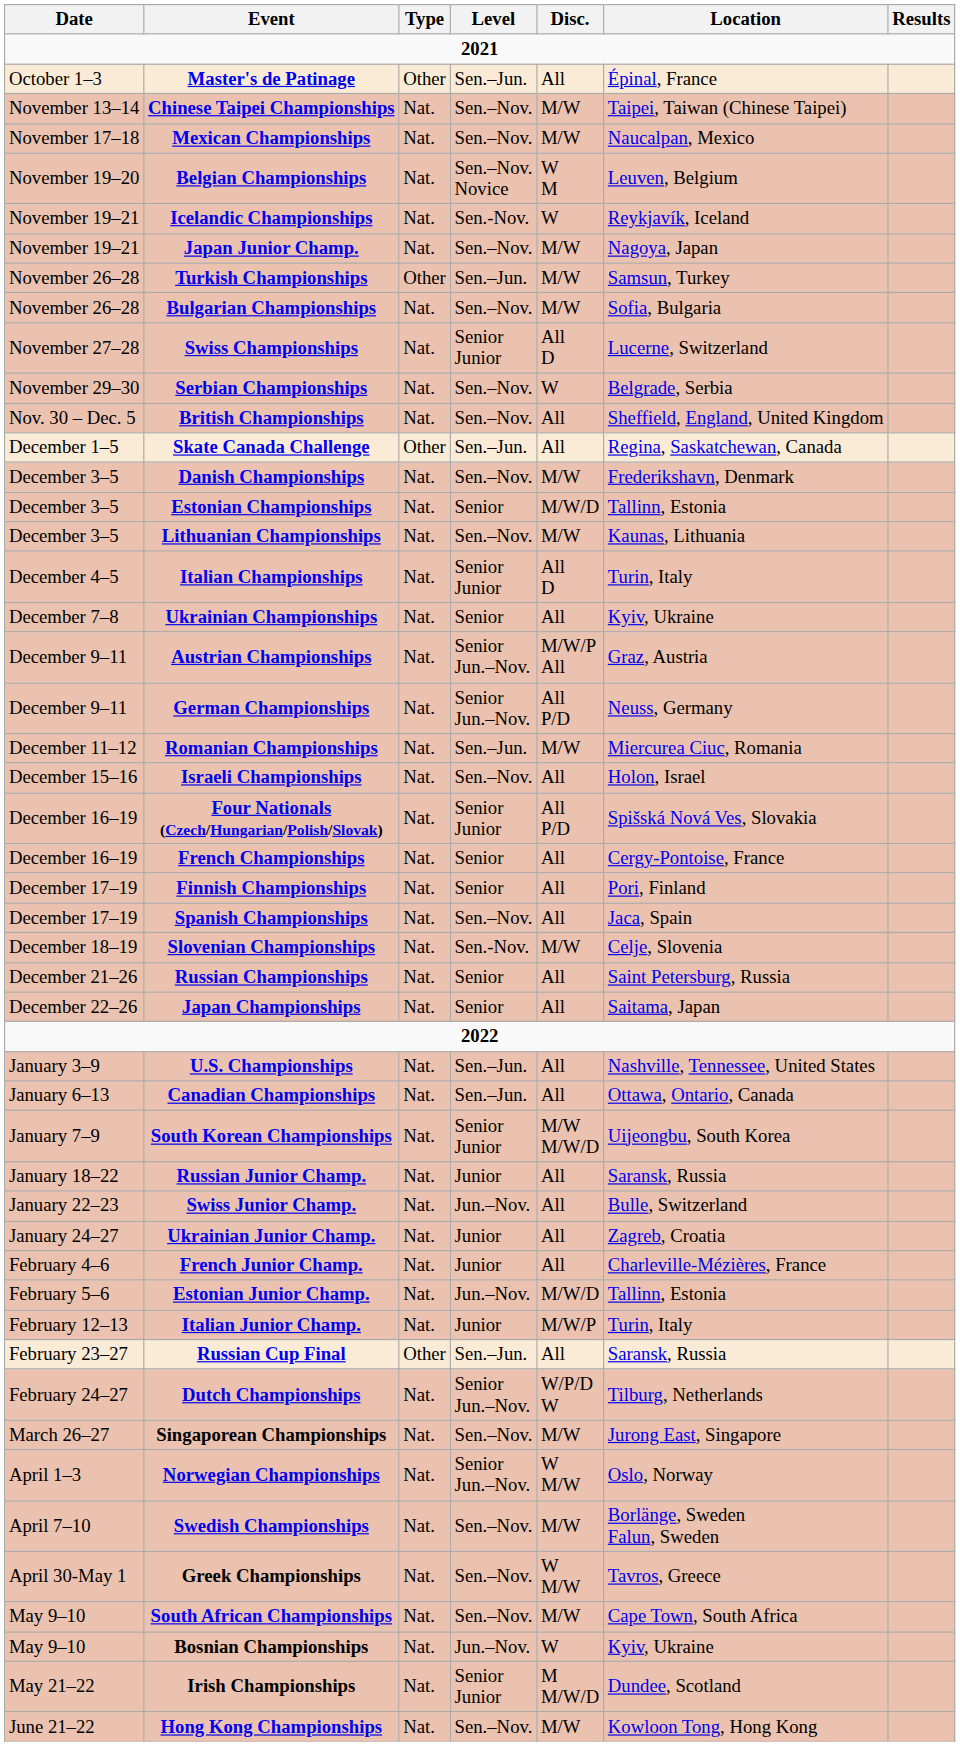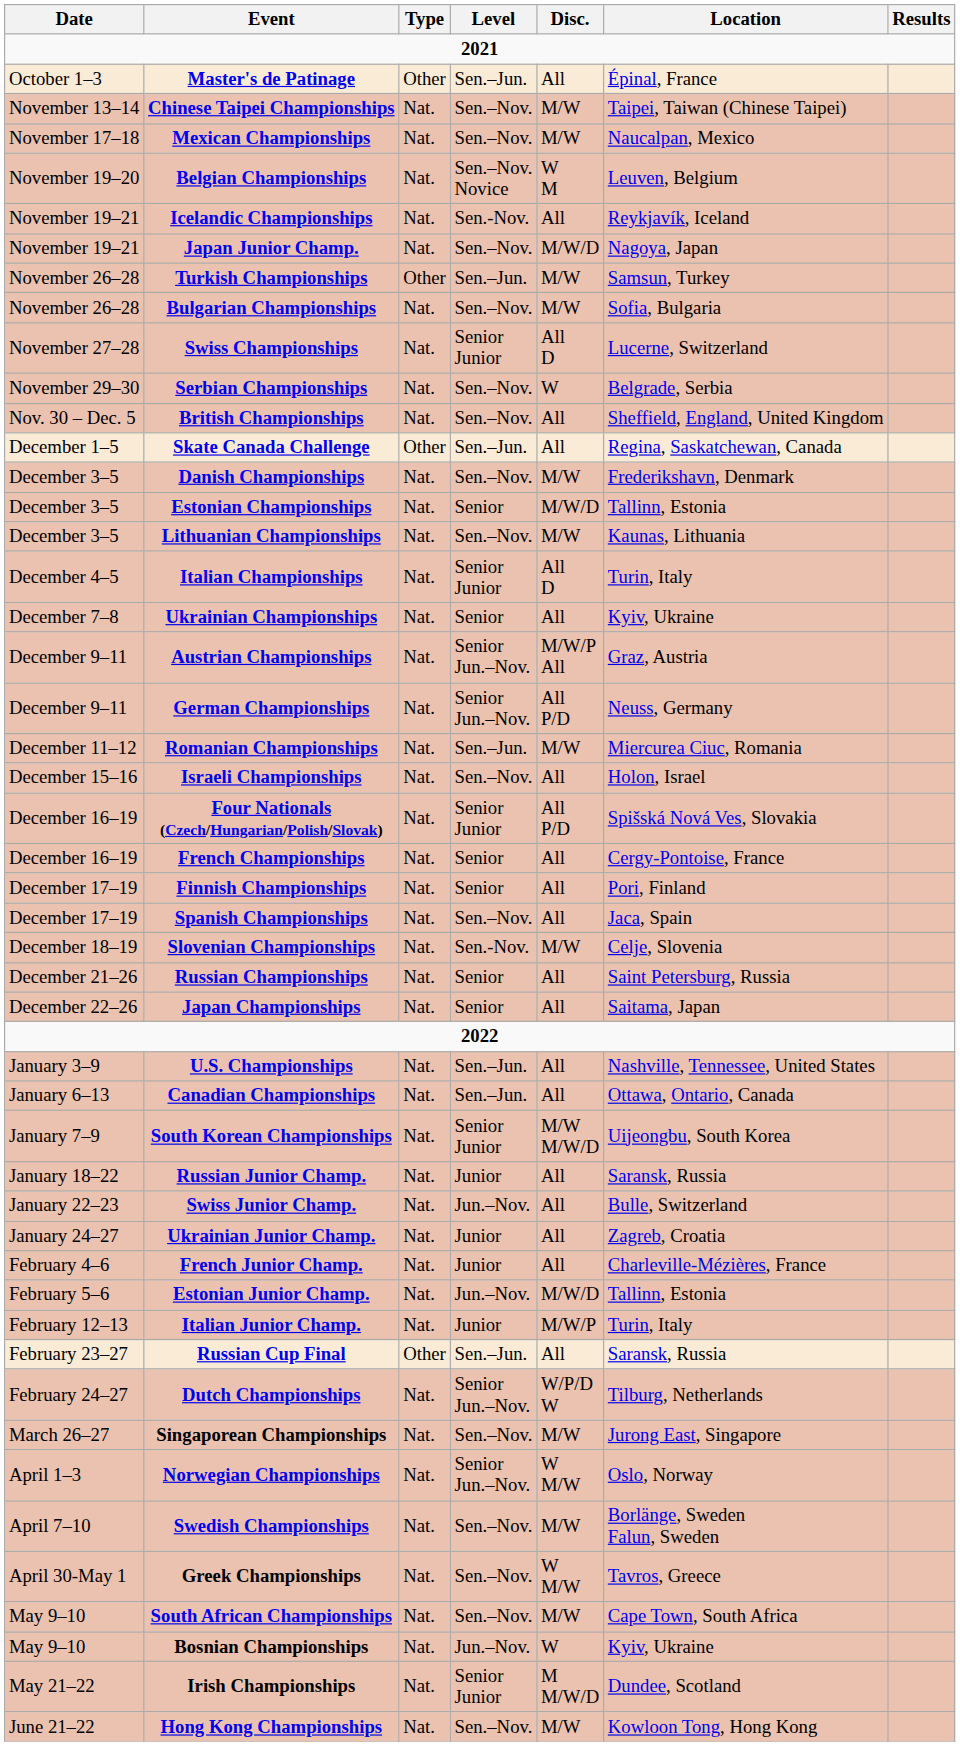 <table class="wikitable">
 <tr>
 <th>Date</th>
 <th>Event</th>
 <th>Type</th>
 <th>Level</th>
 <th>Disc.</th>
 <th>Location</th>
 <th>Results</th>
 </tr>
 <tr>
 <td colspan="7" style="text-align:center;"><strong>2021</strong></td>
 </tr>
 <tr bgcolor=FAEBD7>
 <td>October 1–3</td>
 <td align=center><strong><a href='#'>Master's de Patinage</a></strong></td>
 <td>Other</td>
 <td>Sen.–Jun.</td>
 <td>All</td>
 <td><a href='#'>Épinal</a>, France</td>
 <td></td>
 </tr>
 <tr bgcolor=EBC2AF>
 <td>November 13–14</td>
 <td align=center><strong><a href='#'>Chinese Taipei Championships</a></strong></td>
 <td>Nat.</td>
 <td>Sen.–Nov.</td>
 <td>M/W</td>
 <td><a href='#'>Taipei</a>, Taiwan (Chinese Taipei)</td>
 <td></td>
 </tr>
 <tr bgcolor=EBC2AF>
 <td>November 17–18</td>
 <td align=center><strong><a href='#'>Mexican Championships</a></strong></td>
 <td>Nat.</td>
 <td>Sen.–Nov.</td>
 <td>M/W</td>
 <td><a href='#'>Naucalpan</a>, Mexico</td>
 <td></td>
 </tr>
 <tr bgcolor=EBC2AF>
 <td>November 19–20</td>
 <td align=center><strong><a href='#'>Belgian Championships</a></strong></td>
 <td>Nat.</td>
 <td>Sen.–Nov.<br>Novice</td>
 <td>W<br>M</td>
 <td><a href='#'>Leuven</a>, Belgium</td>
 <td></td>
 </tr>
 <tr bgcolor=EBC2AF>
 <td>November 19–21</td>
 <td align=center><strong><a href='#'>Icelandic Championships</a></strong></td>
 <td>Nat.</td>
 <td>Sen.-Nov.</td>
-<td>W</td>
+<td>All</td>
 <td><a href='#'>Reykjavík</a>, Iceland</td>
 <td></td>
 </tr>
 <tr bgcolor=EBC2AF>
 <td>November 19–21</td>
 <td align=center><strong><a href='#'>Japan Junior Champ.</a></strong></td>
 <td>Nat.</td>
 <td>Sen.–Nov.</td>
-<td>M/W</td>
+<td>M/W/D</td>
 <td><a href='#'>Nagoya</a>, Japan</td>
 <td></td>
 </tr>
 <tr bgcolor=EBC2AF>
 <td>November 26–28</td>
 <td align=center><strong><a href='#'>Turkish Championships</a></strong></td>
 <td>Other</td>
 <td>Sen.–Jun.</td>
 <td>M/W</td>
 <td><a href='#'>Samsun</a>, Turkey</td>
 <td></td>
 </tr>
 <tr bgcolor=EBC2AF>
 <td>November 26–28</td>
 <td align=center><strong><a href='#'>Bulgarian Championships</a></strong></td>
 <td>Nat.</td>
 <td>Sen.–Nov.</td>
 <td>M/W</td>
 <td><a href='#'>Sofia</a>, Bulgaria</td>
 <td></td>
 </tr>
 <tr bgcolor=EBC2AF>
 <td>November 27–28</td>
 <td align=center><strong><a href='#'>Swiss Championships</a></strong></td>
 <td>Nat.</td>
 <td>Senior<br>Junior</td>
 <td>All<br>D</td>
 <td><a href='#'>Lucerne</a>, Switzerland</td>
 <td></td>
 </tr>
 <tr bgcolor=EBC2AF>
 <td>November 29–30</td>
 <td align=center><strong><a href='#'>Serbian Championships</a></strong></td>
 <td>Nat.</td>
 <td>Sen.–Nov.</td>
 <td>W</td>
 <td><a href='#'>Belgrade</a>, Serbia</td>
 <td></td>
 </tr>
 <tr bgcolor=#EBC2AF>
 <td>Nov. 30 – Dec. 5</td>
 <td align=center><strong><a href='#'>British Championships</a></strong></td>
 <td>Nat.</td>
 <td>Sen.–Nov.</td>
 <td>All</td>
 <td><a href='#'>Sheffield</a>, <a href='#'>England</a>, United Kingdom</td>
 <td></td>
 </tr>
 <tr bgcolor=FAEBD7>
 <td>December 1–5</td>
 <td align=center><strong><a href='#'>Skate Canada Challenge</a></strong></td>
 <td>Other</td>
 <td>Sen.–Jun.</td>
 <td>All</td>
 <td><a href='#'>Regina</a>, <a href='#'>Saskatchewan</a>, Canada</td>
 <td></td>
 </tr>
 <tr bgcolor=#EBC2AF>
 <td>December 3–5</td>
 <td align=center><strong><a href='#'>Danish Championships</a></strong></td>
 <td>Nat.</td>
 <td>Sen.–Nov.</td>
 <td>M/W</td>
 <td><a href='#'>Frederikshavn</a>, Denmark</td>
 <td></td>
 </tr>
 <tr bgcolor=#EBC2AF>
 <td>December 3–5</td>
 <td align=center><strong><a href='#'>Estonian Championships</a></strong></td>
 <td>Nat.</td>
 <td>Senior</td>
 <td>M/W/D</td>
 <td><a href='#'>Tallinn</a>, Estonia</td>
 <td></td>
 </tr>
 <tr bgcolor=EBC2AF>
 <td>December 3–5</td>
 <td align=center><strong><a href='#'>Lithuanian Championships</a></strong></td>
 <td>Nat.</td>
 <td>Sen.–Nov.</td>
 <td>M/W</td>
 <td><a href='#'>Kaunas</a>, Lithuania</td>
 <td></td>
 </tr>
 <tr bgcolor=EBC2AF>
 <td>December 4–5</td>
 <td align=center><strong><a href='#'>Italian Championships</a></strong></td>
 <td>Nat.</td>
 <td>Senior<br>Junior</td>
 <td>All<br>D</td>
 <td><a href='#'>Turin</a>, Italy</td>
 <td></td>
 </tr>
 <tr bgcolor=EBC2AF>
 <td>December 7–8</td>
 <td align=center><strong><a href='#'>Ukrainian Championships</a></strong></td>
 <td>Nat.</td>
 <td>Senior</td>
 <td>All</td>
 <td><a href='#'>Kyiv</a>, Ukraine</td>
 <td></td>
 </tr>
 <tr bgcolor=#EBC2AF>
 <td>December 9–11</td>
 <td align=center><strong><a href='#'>Austrian Championships</a></strong></td>
 <td>Nat.</td>
 <td>Senior<br>Jun.–Nov.</td>
 <td>M/W/P<br>All</td>
 <td><a href='#'>Graz</a>, Austria</td>
 <td></td>
 </tr>
 <tr bgcolor=EBC2AF>
 <td>December 9–11</td>
 <td align=center><strong><a href='#'>German Championships</a></strong></td>
 <td>Nat.</td>
 <td>Senior<br>Jun.–Nov.</td>
 <td>All<br>P/D</td>
 <td><a href='#'>Neuss</a>, Germany</td>
 <td></td>
 </tr>
 <tr bgcolor=EBC2AF>
 <td>December 11–12</td>
 <td align=center><strong><a href='#'>Romanian Championships</a></strong></td>
 <td>Nat.</td>
 <td>Sen.–Jun.</td>
 <td>M/W</td>
 <td><a href='#'>Miercurea Ciuc</a>, Romania</td>
 <td></td>
 </tr>
 <tr bgcolor=EBC2AF>
 <td>December 15–16</td>
 <td align=center><strong><a href='#'>Israeli Championships</a></strong></td>
 <td>Nat.</td>
 <td>Sen.–Nov.</td>
 <td>All</td>
 <td><a href='#'>Holon</a>, Israel</td>
 <td></td>
 </tr>
 <tr bgcolor=EBC2AF>
 <td>December 16–19</td>
 <td align=center><strong><a href='#'>Four Nationals</a><br><small>(<a href='#'>Czech</a>/<a href='#'>Hungarian</a>/<a href='#'>Polish</a>/<a href='#'>Slovak</a>)</small></strong></td>
 <td>Nat.</td>
 <td>Senior<br>Junior</td>
 <td>All<br>P/D</td>
 <td><a href='#'>Spišská Nová Ves</a>, Slovakia</td>
 <td></td>
 </tr>
 <tr bgcolor=EBC2AF>
 <td>December 16–19</td>
 <td align=center><strong><a href='#'>French Championships</a></strong></td>
 <td>Nat.</td>
 <td>Senior</td>
 <td>All</td>
 <td><a href='#'>Cergy-Pontoise</a>, France</td>
 <td></td>
 </tr>
 <tr bgcolor=EBC2AF>
 <td>December 17–19</td>
 <td align=center><strong><a href='#'>Finnish Championships</a></strong></td>
 <td>Nat.</td>
 <td>Senior</td>
 <td>All</td>
 <td><a href='#'>Pori</a>, Finland</td>
 <td></td>
 </tr>
 <tr bgcolor=EBC2AF>
 <td>December 17–19</td>
 <td align=center><strong><a href='#'>Spanish Championships</a></strong></td>
 <td>Nat.</td>
 <td>Sen.–Nov.</td>
 <td>All</td>
 <td><a href='#'>Jaca</a>, Spain</td>
 <td></td>
 </tr>
 <tr bgcolor=EBC2AF>
 <td>December 18–19</td>
 <td align=center><strong><a href='#'>Slovenian Championships</a></strong></td>
 <td>Nat.</td>
 <td>Sen.-Nov.</td>
 <td>M/W</td>
 <td><a href='#'>Celje</a>, Slovenia</td>
 <td></td>
 </tr>
 <tr bgcolor=EBC2AF>
 <td>December 21–26</td>
 <td align=center><strong><a href='#'>Russian Championships</a></strong></td>
 <td>Nat.</td>
 <td>Senior</td>
 <td>All</td>
 <td><a href='#'>Saint Petersburg</a>, Russia</td>
 <td></td>
 </tr>
 <tr bgcolor=EBC2AF>
 <td>December 22–26</td>
 <td align=center><strong><a href='#'>Japan Championships</a></strong></td>
 <td>Nat.</td>
 <td>Senior</td>
 <td>All</td>
 <td><a href='#'>Saitama</a>, Japan</td>
 <td></td>
 </tr>
 <tr>
 <td colspan="7" style="text-align:center;"><strong>2022</strong></td>
 </tr>
 <tr bgcolor=EBC2AF>
 <td>January 3–9</td>
 <td align=center><strong><a href='#'>U.S. Championships</a></strong></td>
 <td>Nat.</td>
 <td>Sen.–Jun.</td>
 <td>All</td>
 <td><a href='#'>Nashville</a>, <a href='#'>Tennessee</a>, United States</td>
 <td></td>
 </tr>
 <tr bgcolor=EBC2AF>
 <td>January 6–13</td>
 <td align=center><strong><a href='#'>Canadian Championships</a></strong></td>
 <td>Nat.</td>
 <td>Sen.–Jun.</td>
 <td>All</td>
 <td><a href='#'>Ottawa</a>, <a href='#'>Ontario</a>, Canada</td>
 <td></td>
 </tr>
 <tr bgcolor=EBC2AF>
 <td>January 7–9</td>
 <td align=center><strong><a href='#'>South Korean Championships</a></strong></td>
 <td>Nat.</td>
 <td>Senior<br>Junior</td>
 <td>M/W<br>M/W/D</td>
 <td><a href='#'>Uijeongbu</a>, South Korea</td>
 <td></td>
 </tr>
 <tr bgcolor=EBC2AF>
 <td>January 18–22</td>
 <td align=center><strong><a href='#'>Russian Junior Champ.</a></strong></td>
 <td>Nat.</td>
 <td>Junior</td>
 <td>All</td>
 <td><a href='#'>Saransk</a>, Russia</td>
 <td></td>
 </tr>
 <tr bgcolor=EBC2AF>
 <td>January 22–23</td>
 <td align=center><strong><a href='#'>Swiss Junior Champ.</a></strong></td>
 <td>Nat.</td>
 <td>Jun.–Nov.</td>
 <td>All</td>
 <td><a href='#'>Bulle</a>, Switzerland</td>
 <td></td>
 </tr>
 <tr bgcolor=EBC2AF>
 <td>January 24–27</td>
 <td align=center><strong><a href='#'>Ukrainian Junior Champ.</a></strong></td>
 <td>Nat.</td>
 <td>Junior</td>
 <td>All</td>
 <td><a href='#'>Zagreb</a>, Croatia</td>
 <td></td>
 </tr>
 <tr bgcolor=EBC2AF>
 <td>February 4–6</td>
 <td align=center><strong><a href='#'>French Junior Champ.</a></strong></td>
 <td>Nat.</td>
 <td>Junior</td>
 <td>All</td>
 <td><a href='#'>Charleville-Mézières</a>, France</td>
 <td></td>
 </tr>
 <tr bgcolor=#EBC2AF>
 <td>February 5–6</td>
 <td align=center><strong><a href='#'>Estonian Junior Champ.</a></strong></td>
 <td>Nat.</td>
 <td>Jun.–Nov.</td>
 <td>M/W/D</td>
 <td><a href='#'>Tallinn</a>, Estonia</td>
 <td></td>
 </tr>
 <tr bgcolor=EBC2AF>
 <td>February 12–13</td>
 <td align=center><strong><a href='#'>Italian Junior Champ.</a></strong></td>
 <td>Nat.</td>
 <td>Junior</td>
 <td>M/W/P</td>
 <td><a href='#'>Turin</a>, Italy</td>
 <td></td>
 </tr>
 <tr bgcolor=FAEBD7>
 <td>February 23–27</td>
 <td align=center><strong><a href='#'>Russian Cup Final</a></strong></td>
 <td>Other</td>
 <td>Sen.–Jun.</td>
 <td>All</td>
 <td><a href='#'>Saransk</a>, Russia</td>
 <td></td>
 </tr>
 <tr bgcolor=EBC2AF>
 <td>February 24–27</td>
 <td align=center><strong><a href='#'>Dutch Championships</a></strong></td>
 <td>Nat.</td>
 <td>Senior<br>Jun.–Nov.</td>
 <td>W/P/D<br>W</td>
 <td><a href='#'>Tilburg</a>, Netherlands</td>
 <td></td>
 </tr>
 <tr bgcolor=EBC2AF>
 <td>March 26–27</td>
 <td align=center><strong>Singaporean Championships</strong></td>
 <td>Nat.</td>
 <td>Sen.–Nov.</td>
 <td>M/W</td>
 <td><a href='#'>Jurong East</a>, Singapore</td>
 <td></td>
 </tr>
 <tr bgcolor=EBC2AF>
 <td>April 1–3</td>
 <td align=center><strong><a href='#'>Norwegian Championships</a></strong></td>
 <td>Nat.</td>
 <td>Senior<br>Jun.–Nov.</td>
 <td>W<br>M/W</td>
 <td><a href='#'>Oslo</a>, Norway</td>
 <td></td>
 </tr>
 <tr bgcolor=EBC2AF>
 <td>April 7–10</td>
 <td align=center><strong><a href='#'>Swedish Championships</a></strong></td>
 <td>Nat.</td>
 <td>Sen.–Nov.</td>
 <td>M/W</td>
 <td><a href='#'>Borlänge</a>, Sweden<br><a href='#'>Falun</a>, Sweden</td>
 <td></td>
 </tr>
 <tr bgcolor=EBC2AF>
 <td>April 30-May 1</td>
 <td align=center><strong>Greek Championships</strong></td>
 <td>Nat.</td>
 <td>Sen.–Nov.</td>
 <td>W<br>M/W</td>
 <td><a href='#'>Tavros</a>, Greece</td>
 <td></td>
 </tr>
 <tr bgcolor=EBC2AF>
 <td>May 9–10</td>
 <td align=center><strong><a href='#'>South African Championships</a></strong></td>
 <td>Nat.</td>
 <td>Sen.–Nov.</td>
 <td>M/W</td>
 <td><a href='#'>Cape Town</a>, South Africa</td>
 <td></td>
 </tr>
 <tr bgcolor=EBC2AF>
 <td>May 9–10</td>
 <td align=center><strong>Bosnian Championships</strong></td>
 <td>Nat.</td>
 <td>Jun.–Nov.</td>
 <td>W</td>
 <td><a href='#'>Kyiv</a>, Ukraine</td>
 <td></td>
 </tr>
 <tr bgcolor=EBC2AF>
 <td>May 21–22</td>
 <td align=center><strong>Irish Championships</strong></td>
 <td>Nat.</td>
 <td>Senior<br>Junior</td>
 <td>M<br>M/W/D</td>
 <td><a href='#'>Dundee</a>, Scotland</td>
 <td></td>
 </tr>
 <tr bgcolor=EBC2AF>
 <td>June 21–22</td>
 <td align=center><strong><a href='#'>Hong Kong Championships</a></strong></td>
 <td>Nat.</td>
 <td>Sen.–Nov.</td>
 <td>M/W</td>
 <td><a href='#'>Kowloon Tong</a>, Hong Kong</td>
 <td></td>
 </tr>
 </table>
